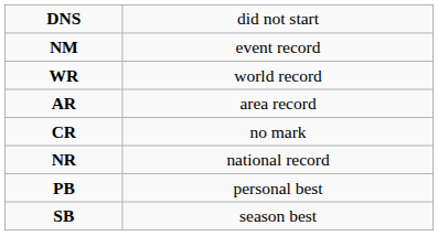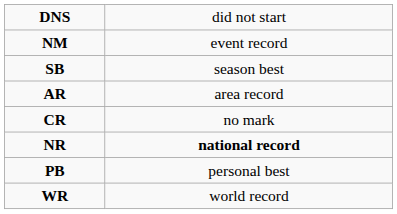 <table class="wikitable" style=" text-align:center; font-size:110%;" width="35%">
 <tr>
 <td><strong>DNS</strong></td>
 <td>did not start</td>
 </tr>
 <tr>
 <td><strong>NM</strong></td>
 <td>event record</td>
 </tr>
 <tr>
-<td><strong>WR</strong></td>
-<td>world record</td>
+<td><strong>SB</strong></td>
+<td>season best</td>
 </tr>
 <tr>
 <td><strong>AR</strong></td>
 <td>area record</td>
 </tr>
 <tr>
 <td><strong>CR</strong></td>
 <td>no mark</td>
 </tr>
 <tr>
 <td><strong>NR</strong></td>
-<td>national record</td>
+<td><strong>national record</strong></td>
 </tr>
 <tr>
 <td><strong>PB</strong></td>
 <td>personal best</td>
 </tr>
 <tr>
-<td><strong>SB</strong></td>
-<td>season best</td>
+<td><strong>WR</strong></td>
+<td>world record</td>
 </tr>
 </table>
